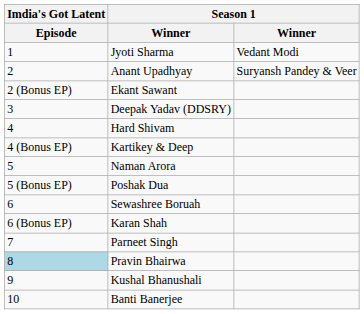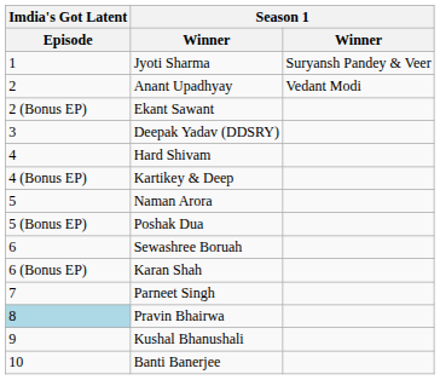 <table class="wikitable">
 <tr>
 <th>Imdia's Got Latent</th>
 <th colspan="2">Season 1</th>
 </tr>
 <tr>
 <th>Episode</th>
 <th>Winner</th>
 <th>Winner</th>
 </tr>
 <tr>
 <td>1</td>
 <td>Jyoti Sharma</td>
-<td>Vedant Modi</td>
+<td>Suryansh Pandey & Veer</td>
 </tr>
 <tr>
 <td>2</td>
 <td>Anant Upadhyay</td>
-<td>Suryansh Pandey & Veer</td>
+<td>Vedant Modi</td>
 </tr>
 <tr>
 <td>2 (Bonus EP)</td>
 <td>Ekant Sawant</td>
 <td></td>
 </tr>
 <tr>
 <td>3</td>
 <td>Deepak Yadav (DDSRY)</td>
 <td></td>
 </tr>
 <tr>
 <td>4</td>
 <td>Hard Shivam</td>
 <td></td>
 </tr>
 <tr>
 <td>4 (Bonus EP)</td>
 <td>Kartikey & Deep</td>
 <td></td>
 </tr>
 <tr>
 <td>5</td>
 <td>Naman Arora</td>
 <td></td>
 </tr>
 <tr>
 <td>5 (Bonus EP)</td>
 <td>Poshak Dua</td>
 <td></td>
 </tr>
 <tr>
 <td>6</td>
 <td>Sewashree Boruah</td>
 <td></td>
 </tr>
 <tr>
 <td>6 (Bonus EP)</td>
 <td>Karan Shah</td>
 <td></td>
 </tr>
 <tr>
 <td>7</td>
 <td>Parneet Singh</td>
 <td></td>
 </tr>
 <tr>
 <td style="background: lightblue;">8</td>
 <td>Pravin Bhairwa</td>
 <td></td>
 </tr>
 <tr>
 <td>9</td>
 <td>Kushal Bhanushali</td>
 <td></td>
 </tr>
 <tr>
 <td>10</td>
 <td>Banti Banerjee</td>
 <td></td>
 </tr>
 </table>
